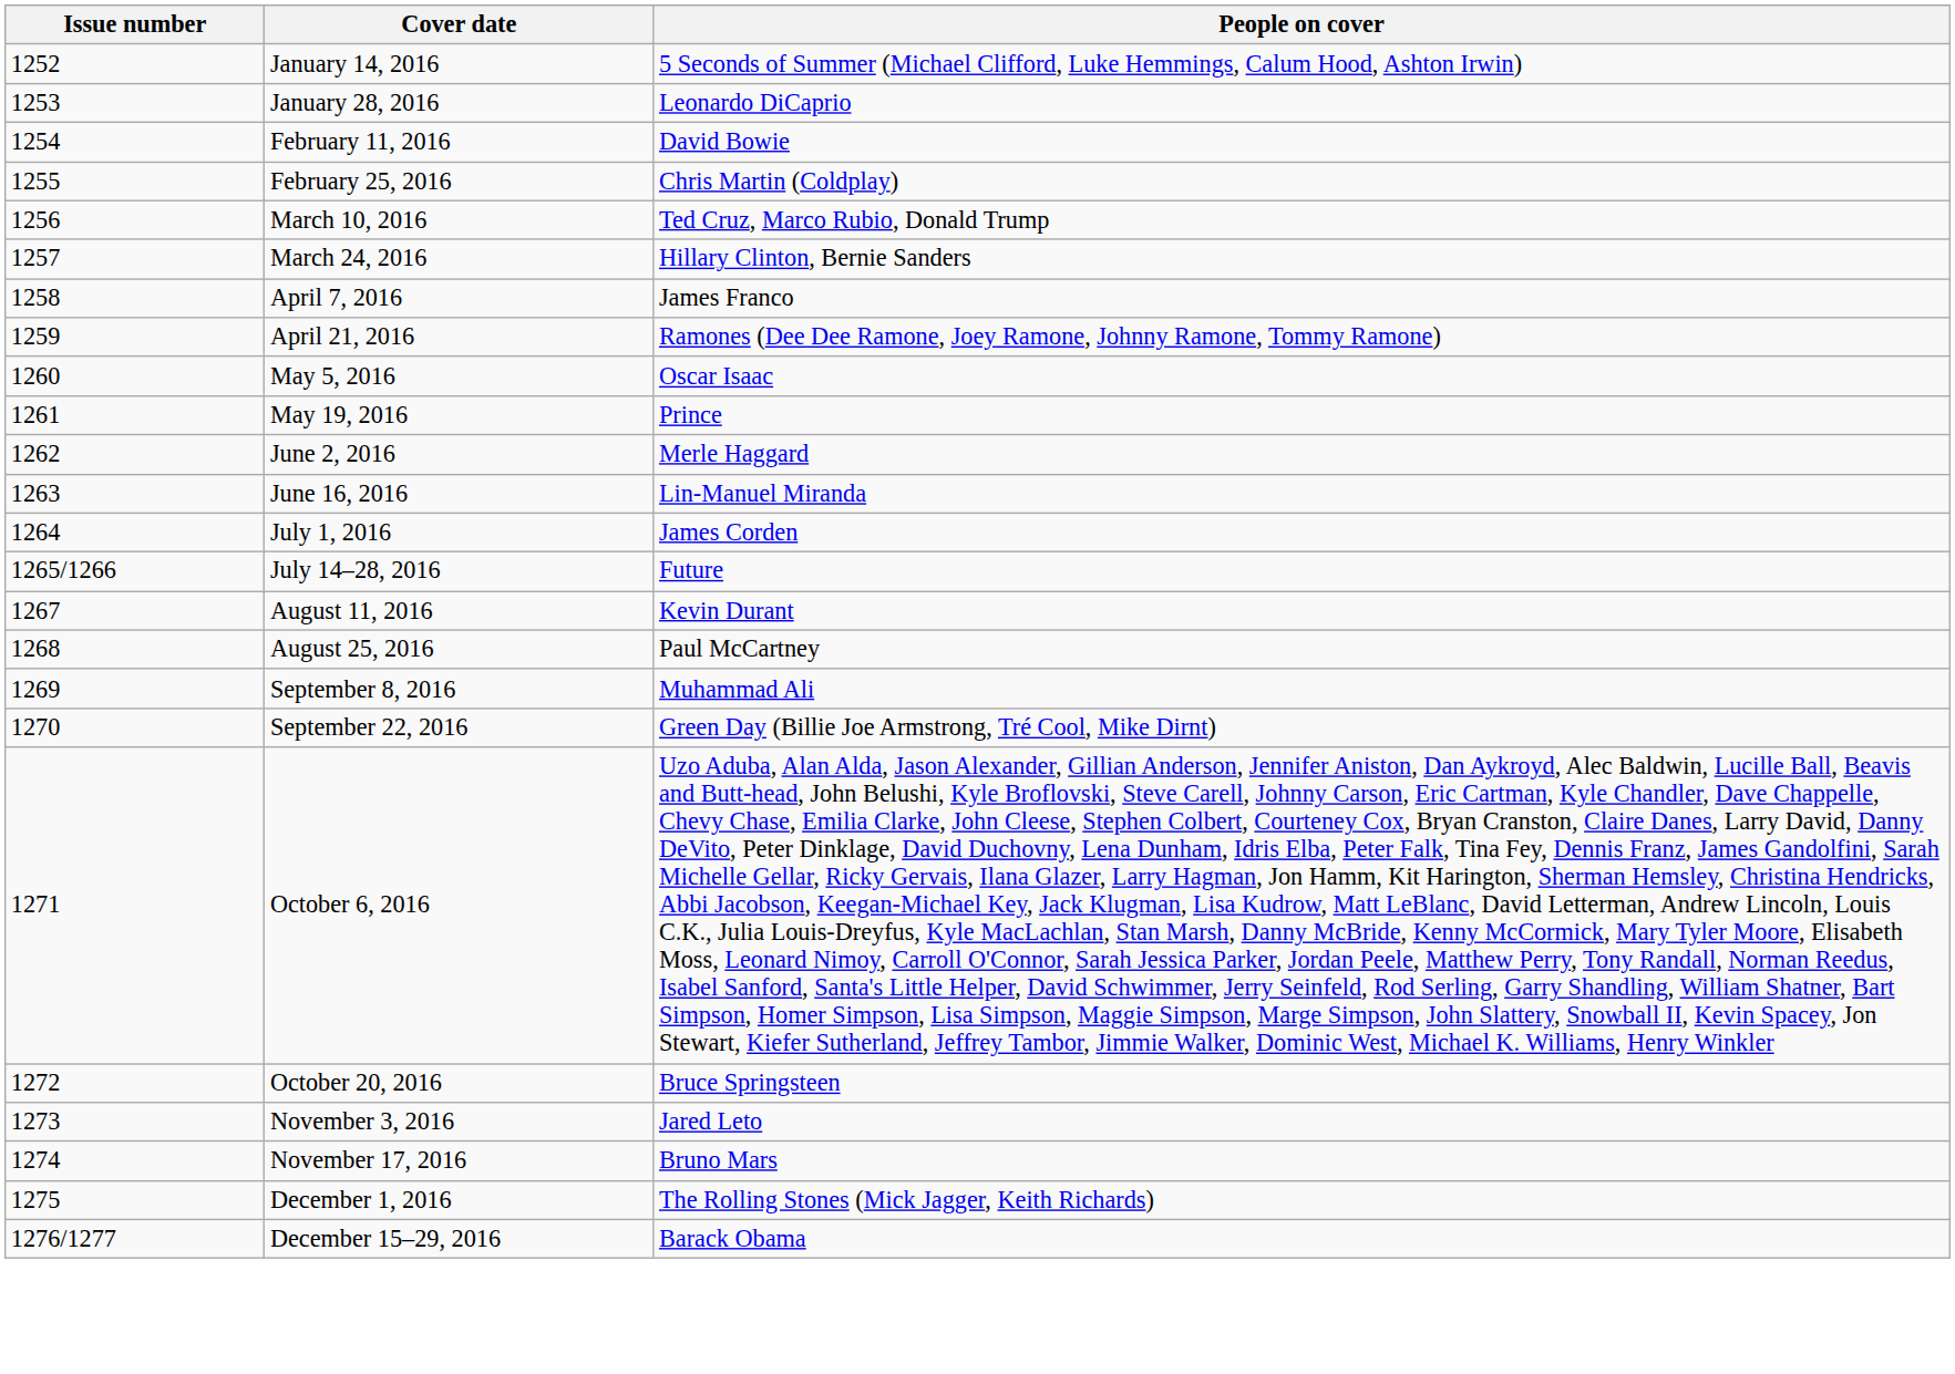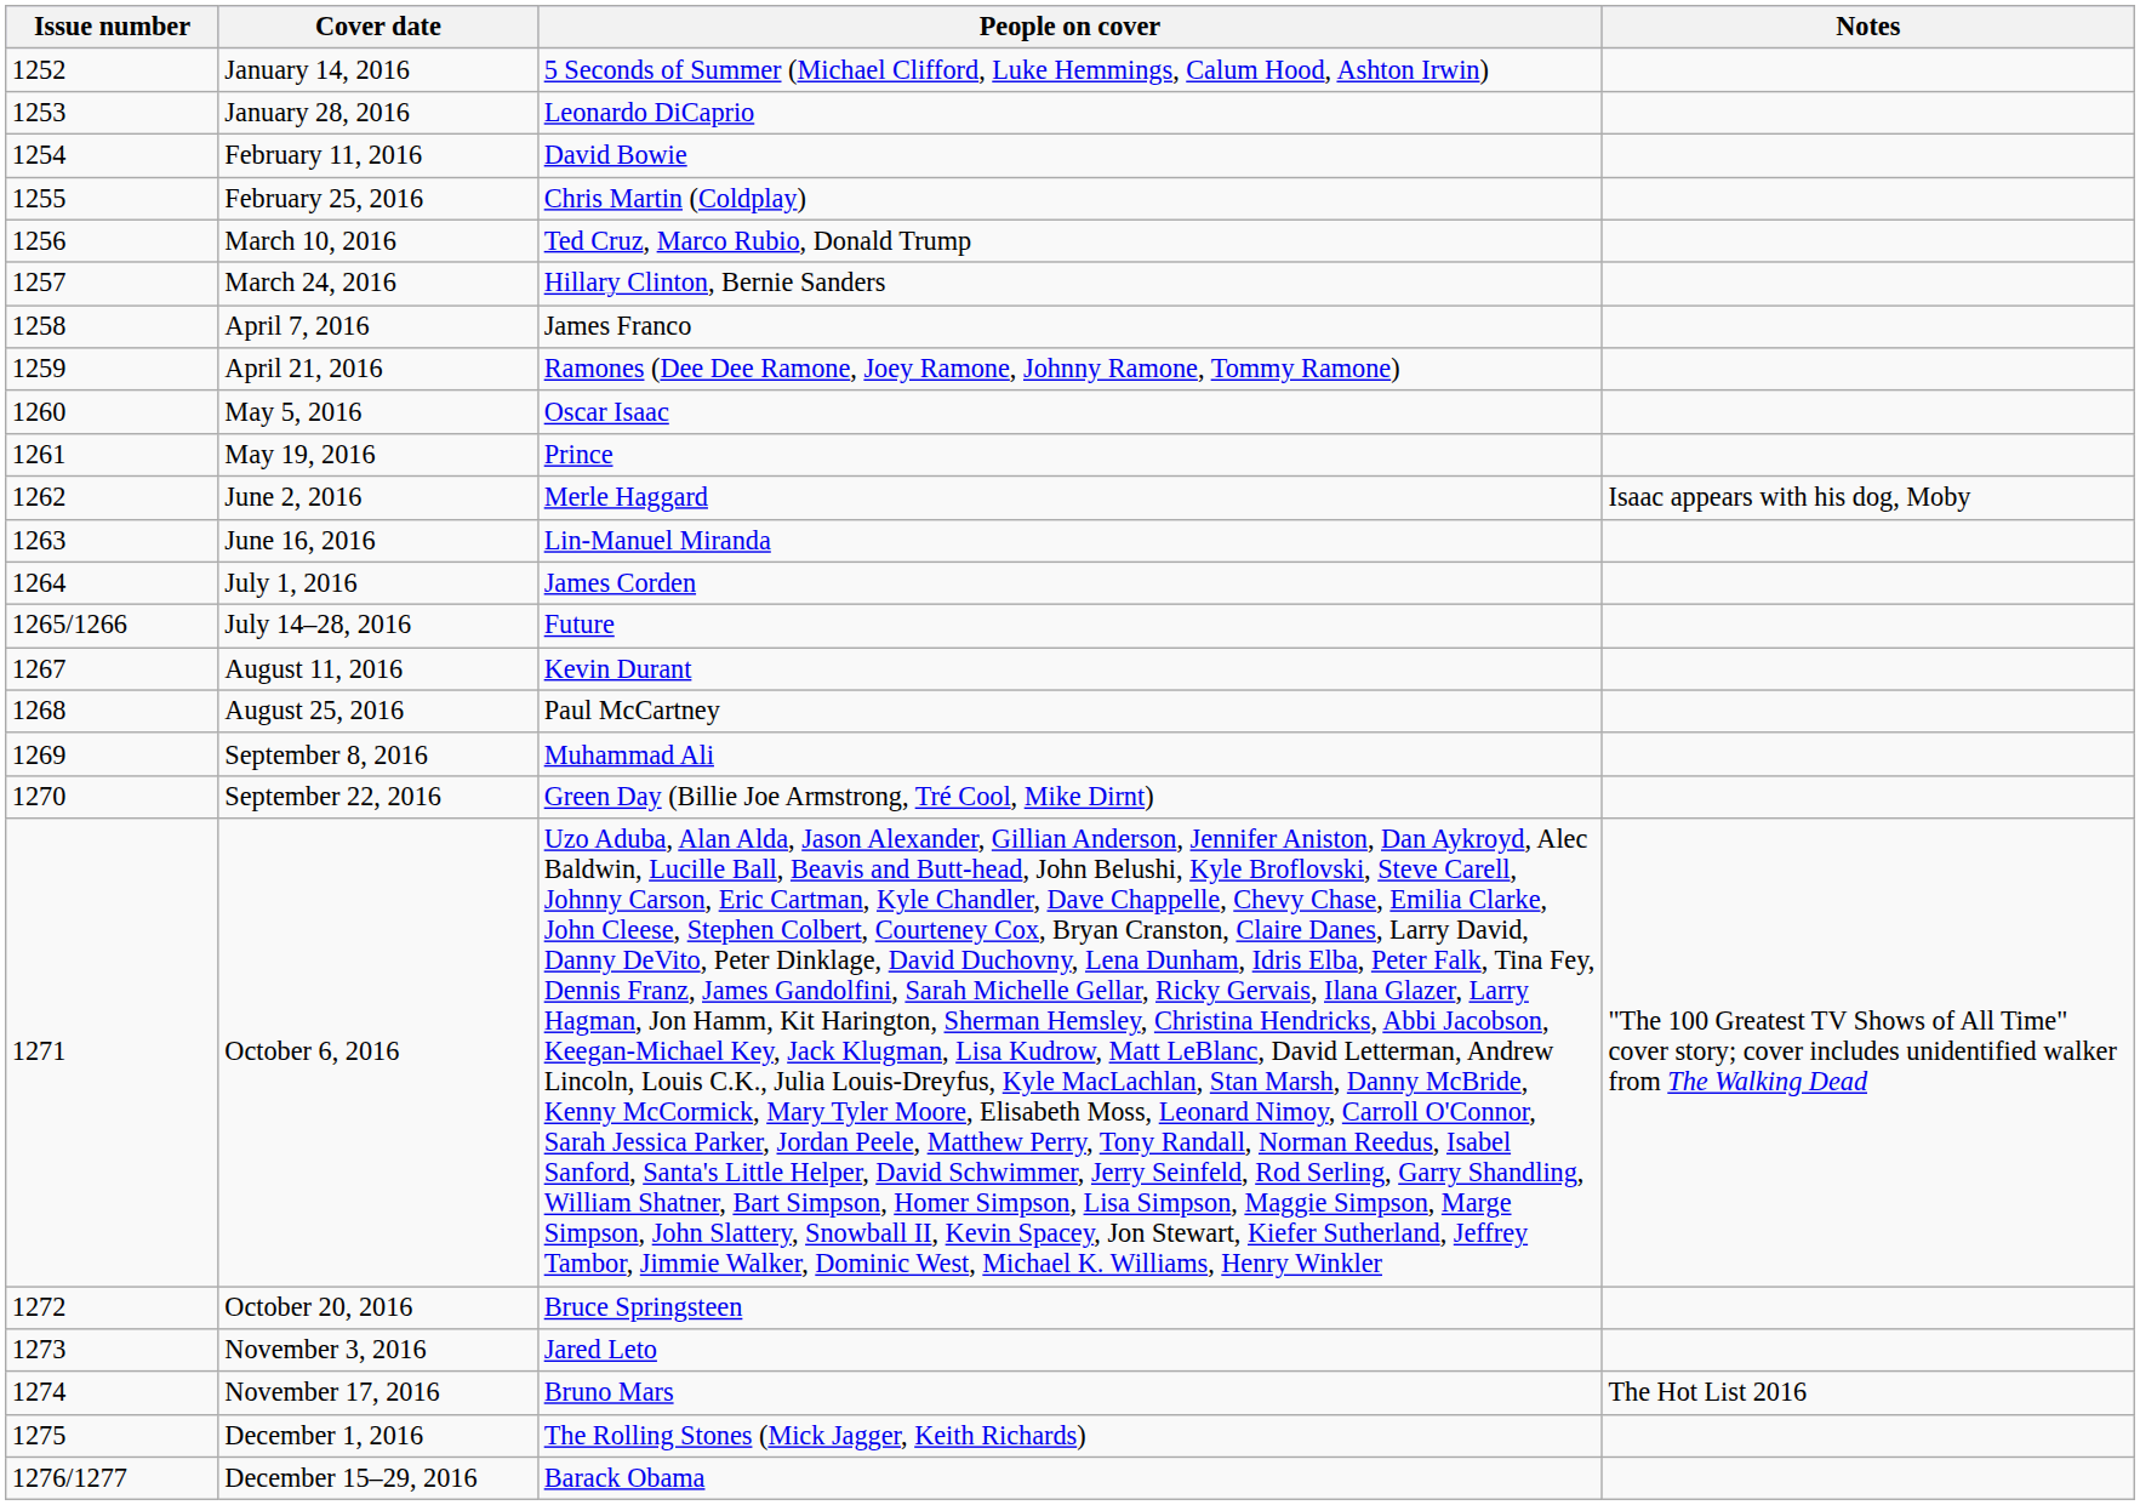 <table class="wikitable sortable" style="margin:auto;width:100%;">
 <tr style="background:#ccf;">
 <th style="width:10%;">Issue number</th>
 <th style="width:15%;">Cover date</th>
 <th style="width:50%;">People on cover</th>
+<th style="width:25%;">Notes</th>
 </tr>
 <tr>
 <td>1252</td>
 <td>January 14, 2016</td>
 <td><a href='#'>5 Seconds of Summer</a> (<a href='#'>Michael Clifford</a>, <a href='#'>Luke Hemmings</a>, <a href='#'>Calum Hood</a>, <a href='#'>Ashton Irwin</a>)</td>
+<td></td>
 </tr>
 <tr>
 <td>1253</td>
 <td>January 28, 2016</td>
 <td><a href='#'>Leonardo DiCaprio</a></td>
+<td></td>
 </tr>
 <tr>
 <td>1254</td>
 <td>February 11, 2016</td>
 <td><a href='#'>David Bowie</a></td>
+<td></td>
 </tr>
 <tr>
 <td>1255</td>
 <td>February 25, 2016</td>
 <td><a href='#'>Chris Martin</a> (<a href='#'>Coldplay</a>)</td>
+<td></td>
 </tr>
 <tr>
 <td>1256</td>
 <td>March 10, 2016</td>
 <td><a href='#'>Ted Cruz</a>, <a href='#'>Marco Rubio</a>, Donald Trump</td>
+<td></td>
 </tr>
 <tr>
 <td>1257</td>
 <td>March 24, 2016</td>
 <td><a href='#'>Hillary Clinton</a>, Bernie Sanders</td>
+<td></td>
 </tr>
 <tr>
 <td>1258</td>
 <td>April 7, 2016</td>
 <td>James Franco</td>
+<td></td>
 </tr>
 <tr>
 <td>1259</td>
 <td>April 21, 2016</td>
 <td><a href='#'>Ramones</a> (<a href='#'>Dee Dee Ramone</a>, <a href='#'>Joey Ramone</a>, <a href='#'>Johnny Ramone</a>, <a href='#'>Tommy Ramone</a>)</td>
+<td></td>
 </tr>
 <tr>
 <td>1260</td>
 <td>May 5, 2016</td>
 <td><a href='#'>Oscar Isaac</a></td>
+<td></td>
 </tr>
 <tr>
 <td>1261</td>
 <td>May 19, 2016</td>
 <td><a href='#'>Prince</a></td>
+<td></td>
 </tr>
 <tr>
 <td>1262</td>
 <td>June 2, 2016</td>
 <td><a href='#'>Merle Haggard</a></td>
+<td>Isaac appears with his dog, Moby</td>
 </tr>
 <tr>
 <td>1263</td>
 <td>June 16, 2016</td>
 <td><a href='#'>Lin-Manuel Miranda</a></td>
+<td></td>
 </tr>
 <tr>
 <td>1264</td>
 <td>July 1, 2016</td>
 <td><a href='#'>James Corden</a></td>
+<td></td>
 </tr>
 <tr>
 <td>1265/1266</td>
 <td>July 14–28, 2016</td>
 <td><a href='#'>Future</a></td>
+<td></td>
 </tr>
 <tr>
 <td>1267</td>
 <td>August 11, 2016</td>
 <td><a href='#'>Kevin Durant</a></td>
+<td></td>
 </tr>
 <tr>
 <td>1268</td>
 <td>August 25, 2016</td>
 <td>Paul McCartney</td>
+<td></td>
 </tr>
 <tr>
 <td>1269</td>
 <td>September 8, 2016</td>
 <td><a href='#'>Muhammad Ali</a></td>
+<td></td>
 </tr>
 <tr>
 <td>1270</td>
 <td>September 22, 2016</td>
 <td><a href='#'>Green Day</a> (Billie Joe Armstrong, <a href='#'>Tré Cool</a>, <a href='#'>Mike Dirnt</a>)</td>
+<td></td>
 </tr>
 <tr>
 <td>1271</td>
 <td>October 6, 2016</td>
 <td><a href='#'>Uzo Aduba</a>, <a href='#'>Alan Alda</a>, <a href='#'>Jason Alexander</a>, <a href='#'>Gillian Anderson</a>, <a href='#'>Jennifer Aniston</a>, <a href='#'>Dan Aykroyd</a>, Alec Baldwin, <a href='#'>Lucille Ball</a>, <a href='#'>Beavis and Butt-head</a>, John Belushi, <a href='#'>Kyle Broflovski</a>, <a href='#'>Steve Carell</a>, <a href='#'>Johnny Carson</a>, <a href='#'>Eric Cartman</a>, <a href='#'>Kyle Chandler</a>, <a href='#'>Dave Chappelle</a>, <a href='#'>Chevy Chase</a>, <a href='#'>Emilia Clarke</a>, <a href='#'>John Cleese</a>, <a href='#'>Stephen Colbert</a>, <a href='#'>Courteney Cox</a>, Bryan Cranston, <a href='#'>Claire Danes</a>, Larry David, <a href='#'>Danny DeVito</a>, Peter Dinklage, <a href='#'>David Duchovny</a>, <a href='#'>Lena Dunham</a>, <a href='#'>Idris Elba</a>, <a href='#'>Peter Falk</a>, Tina Fey, <a href='#'>Dennis Franz</a>, <a href='#'>James Gandolfini</a>, <a href='#'>Sarah Michelle Gellar</a>, <a href='#'>Ricky Gervais</a>, <a href='#'>Ilana Glazer</a>, <a href='#'>Larry Hagman</a>, Jon Hamm, Kit Harington, <a href='#'>Sherman Hemsley</a>, <a href='#'>Christina Hendricks</a>, <a href='#'>Abbi Jacobson</a>, <a href='#'>Keegan-Michael Key</a>, <a href='#'>Jack Klugman</a>, <a href='#'>Lisa Kudrow</a>, <a href='#'>Matt LeBlanc</a>, David Letterman, Andrew Lincoln, Louis C.K., Julia Louis-Dreyfus, <a href='#'>Kyle MacLachlan</a>, <a href='#'>Stan Marsh</a>, <a href='#'>Danny McBride</a>, <a href='#'>Kenny McCormick</a>, <a href='#'>Mary Tyler Moore</a>, Elisabeth Moss, <a href='#'>Leonard Nimoy</a>, <a href='#'>Carroll O'Connor</a>, <a href='#'>Sarah Jessica Parker</a>, <a href='#'>Jordan Peele</a>, <a href='#'>Matthew Perry</a>, <a href='#'>Tony Randall</a>, <a href='#'>Norman Reedus</a>, <a href='#'>Isabel Sanford</a>, <a href='#'>Santa's Little Helper</a>, <a href='#'>David Schwimmer</a>, <a href='#'>Jerry Seinfeld</a>, <a href='#'>Rod Serling</a>, <a href='#'>Garry Shandling</a>, <a href='#'>William Shatner</a>, <a href='#'>Bart Simpson</a>, <a href='#'>Homer Simpson</a>, <a href='#'>Lisa Simpson</a>, <a href='#'>Maggie Simpson</a>, <a href='#'>Marge Simpson</a>, <a href='#'>John Slattery</a>, <a href='#'>Snowball II</a>, <a href='#'>Kevin Spacey</a>, Jon Stewart, <a href='#'>Kiefer Sutherland</a>, <a href='#'>Jeffrey Tambor</a>, <a href='#'>Jimmie Walker</a>, <a href='#'>Dominic West</a>, <a href='#'>Michael K. Williams</a>, <a href='#'>Henry Winkler</a></td>
+<td>"The 100 Greatest TV Shows of All Time" cover story; cover includes unidentified walker from <em><a href='#'>The Walking Dead</a></em></td>
 </tr>
 <tr>
 <td>1272</td>
 <td>October 20, 2016</td>
 <td><a href='#'>Bruce Springsteen</a></td>
+<td></td>
 </tr>
 <tr>
 <td>1273</td>
 <td>November 3, 2016</td>
 <td><a href='#'>Jared Leto</a></td>
+<td></td>
 </tr>
 <tr>
 <td>1274</td>
 <td>November 17, 2016</td>
 <td><a href='#'>Bruno Mars</a></td>
+<td>The Hot List 2016</td>
 </tr>
 <tr>
 <td>1275</td>
 <td>December 1, 2016</td>
 <td><a href='#'>The Rolling Stones</a> (<a href='#'>Mick Jagger</a>, <a href='#'>Keith Richards</a>)</td>
+<td></td>
 </tr>
 <tr>
 <td>1276/1277</td>
 <td>December 15–29, 2016</td>
 <td><a href='#'>Barack Obama</a></td>
+<td></td>
 </tr>
 </table>
